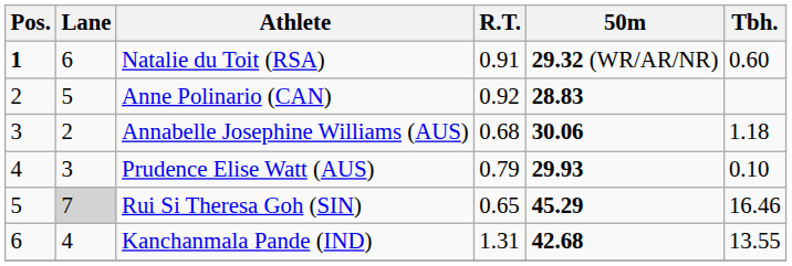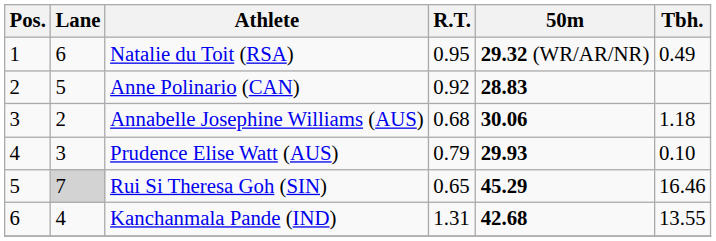 <table class="wikitable">
 <tr>
 <th>Pos.</th>
 <th>Lane</th>
 <th>Athlete</th>
 <th>R.T.</th>
 <th>50m</th>
 <th>Tbh.</th>
 </tr>
 <tr>
-<td><strong>1</strong></td>
+<td>1</td>
 <td>6</td>
 <td> <a href='#'>Natalie du Toit</a> (<a href='#'>RSA</a>)</td>
-<td>0.91</td>
+<td>0.95</td>
 <td><strong>29.32</strong> (WR/AR/NR)</td>
-<td>0.60</td>
+<td>0.49</td>
 </tr>
 <tr>
 <td>2</td>
 <td>5</td>
 <td> <a href='#'>Anne Polinario</a> (<a href='#'>CAN</a>)</td>
 <td>0.92</td>
 <td><strong>28.83</strong></td>
 <td> </td>
 </tr>
 <tr>
 <td>3</td>
 <td>2</td>
 <td> <a href='#'>Annabelle Josephine Williams</a> (<a href='#'>AUS</a>)</td>
 <td>0.68</td>
 <td><strong>30.06</strong></td>
 <td>1.18</td>
 </tr>
 <tr>
 <td>4</td>
 <td>3</td>
 <td> <a href='#'>Prudence Elise Watt</a> (<a href='#'>AUS</a>)</td>
 <td>0.79</td>
 <td><strong>29.93</strong></td>
 <td>0.10</td>
 </tr>
 <tr>
 <td>5</td>
 <td style="background: lightgrey;">7</td>
 <td> <a href='#'>Rui Si Theresa Goh</a> (<a href='#'>SIN</a>)</td>
 <td>0.65</td>
 <td><strong>45.29</strong></td>
 <td>16.46</td>
 </tr>
 <tr>
 <td>6</td>
 <td>4</td>
 <td> <a href='#'>Kanchanmala Pande</a> (<a href='#'>IND</a>)</td>
 <td>1.31</td>
 <td><strong>42.68</strong></td>
 <td>13.55</td>
 </tr>
 <tr>
 </tr>
 </table>
